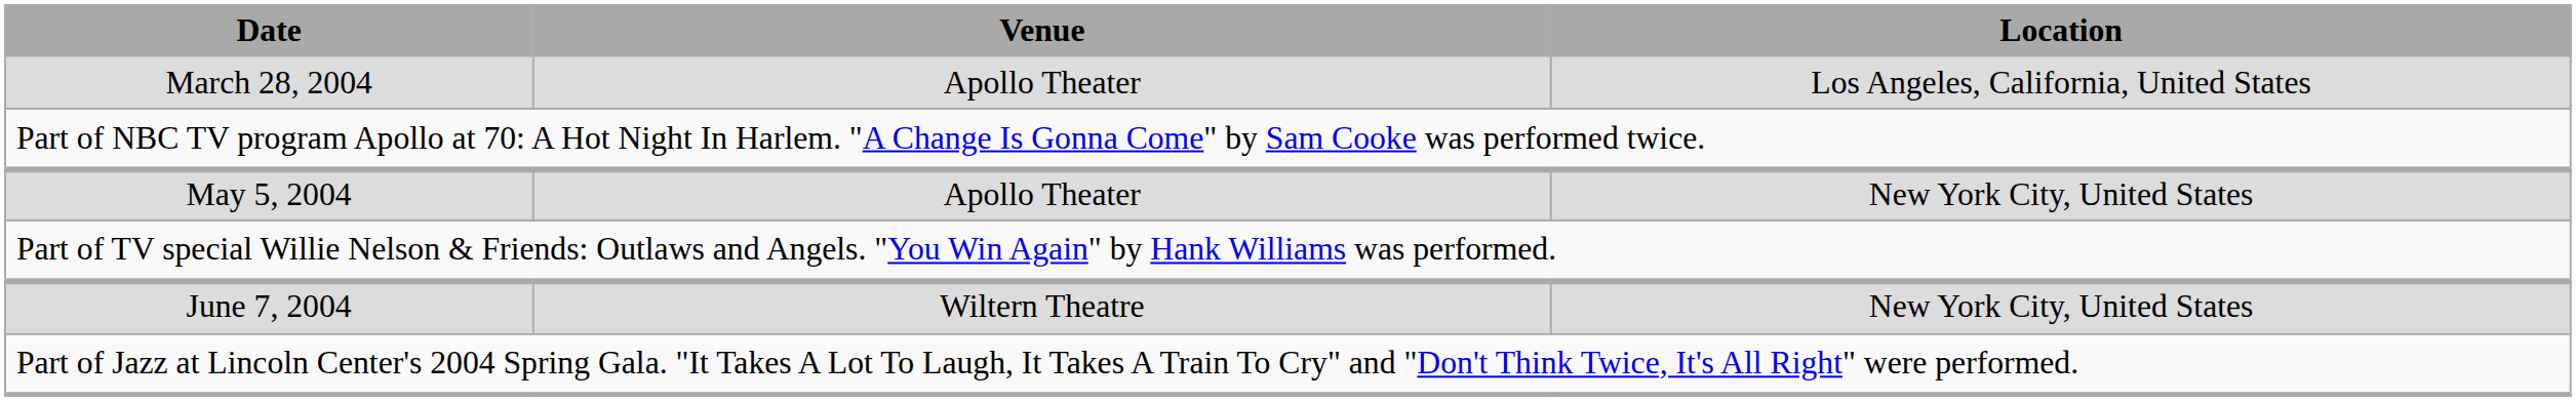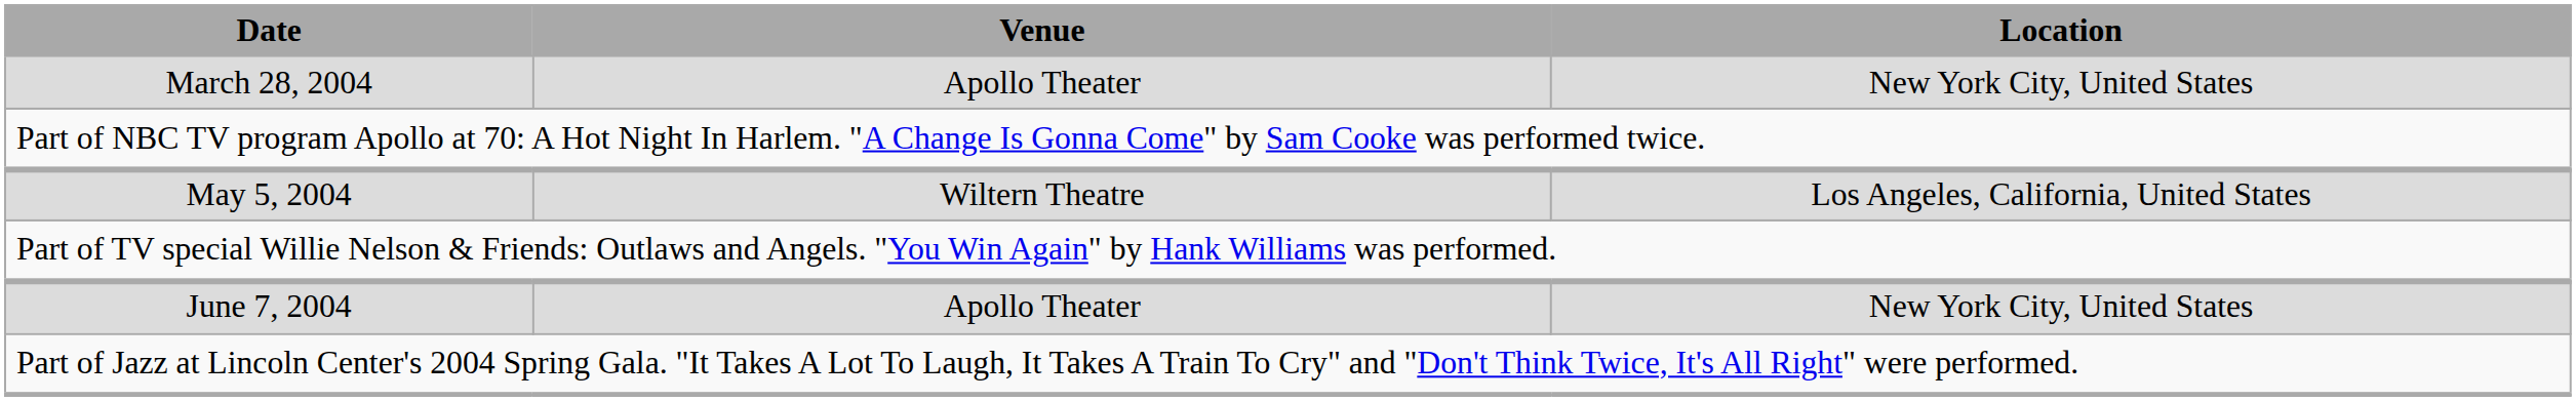 <table class="wikitable" style="width:100%; text-align:center;">
 <tr>
 <th style="width:100px; background:darkGrey;">Date</th>
 <th style="width:200px; background:darkGrey;">Venue</th>
 <th style="width:200px; background:darkGrey;">Location</th>
 </tr>
 <tr style="background:#DCDCDC;">
 <td>March 28, 2004</td>
 <td>Apollo Theater</td>
-<td>Los Angeles, California, United States</td>
+<td>New York City, United States</td>
 </tr>
 <tr>
 <td colspan="5" style="border-bottom-width:3px; padding:5px; text-align:left;">Part of NBC TV program Apollo at 70: A Hot Night In Harlem. "<a href='#'>A Change Is Gonna Come</a>" by <a href='#'>Sam Cooke</a> was performed twice.</td>
 </tr>
 <tr>
 </tr>
 <tr style="background:#DCDCDC;">
 <td>May 5, 2004</td>
-<td>Apollo Theater</td>
-<td>New York City, United States</td>
+<td>Wiltern Theatre</td>
+<td>Los Angeles, California, United States</td>
 </tr>
 <tr>
 <td colspan="5" style="border-bottom-width:3px; padding:5px; text-align:left;">Part of TV special Willie Nelson & Friends: Outlaws and Angels. "<a href='#'>You Win Again</a>" by <a href='#'>Hank Williams</a> was performed.</td>
 </tr>
 <tr>
 </tr>
 <tr style="background:#DCDCDC;">
 <td>June 7, 2004</td>
-<td>Wiltern Theatre</td>
+<td>Apollo Theater</td>
 <td>New York City, United States</td>
 </tr>
 <tr>
 <td colspan="5" style="border-bottom-width:3px; padding:5px; text-align:left;">Part of Jazz at Lincoln Center's 2004 Spring Gala. "It Takes A Lot To Laugh, It Takes A Train To Cry" and "<a href='#'>Don't Think Twice, It's All Right</a>" were performed.</td>
 </tr>
 <tr>
 </tr>
 </table>
